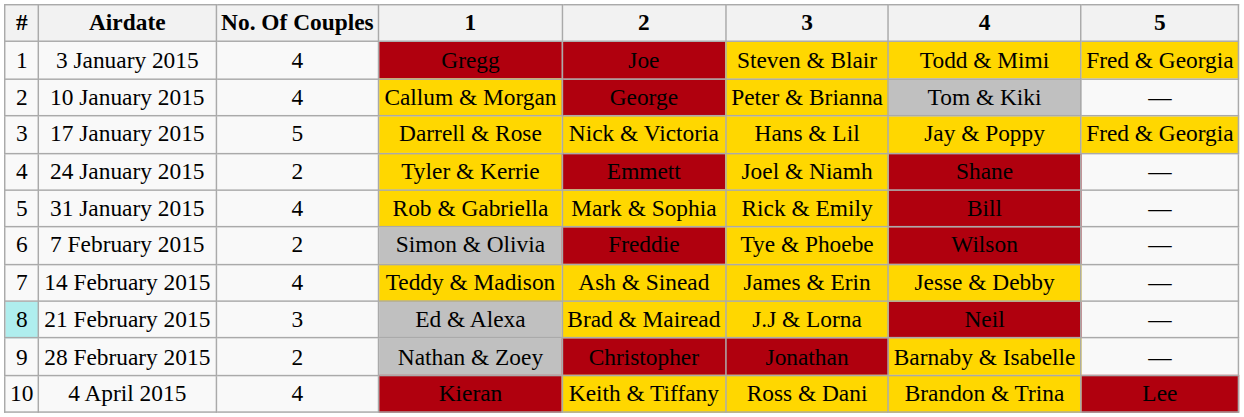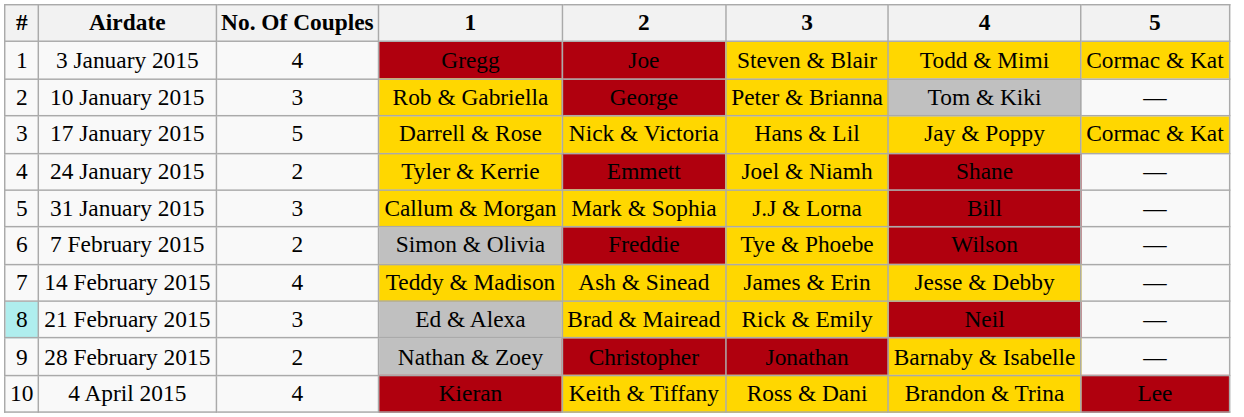 <table class="wikitable" style="text-align:center;">
 <tr>
 <th>#</th>
 <th>Airdate</th>
 <th>No. Of Couples</th>
 <th>1</th>
 <th>2</th>
 <th>3</th>
 <th>4</th>
 <th>5</th>
 </tr>
 <tr>
 <td>1</td>
 <td>3 January 2015</td>
 <td>4</td>
 <td bgcolor=bronze>Gregg</td>
 <td bgcolor=bronze>Joe</td>
 <td bgcolor=gold>Steven & Blair</td>
 <td bgcolor=gold>Todd & Mimi</td>
-<td bgcolor=gold>Fred & Georgia</td>
+<td bgcolor=gold>Cormac & Kat</td>
 </tr>
 <tr>
 <td>2</td>
 <td>10 January 2015</td>
-<td>4</td>
-<td bgcolor=gold>Callum & Morgan</td>
+<td>3</td>
+<td bgcolor=gold>Rob & Gabriella</td>
 <td bgcolor=bronze>George</td>
 <td bgcolor=gold>Peter & Brianna</td>
 <td bgcolor=silver>Tom & Kiki</td>
 <td>—</td>
 </tr>
 <tr>
 <td>3</td>
 <td>17 January 2015</td>
 <td>5</td>
 <td bgcolor=gold>Darrell & Rose</td>
 <td bgcolor=gold>Nick & Victoria</td>
 <td bgcolor=gold>Hans & Lil</td>
 <td bgcolor=gold>Jay & Poppy</td>
-<td bgcolor=gold>Fred & Georgia</td>
+<td bgcolor=gold>Cormac & Kat</td>
 </tr>
 <tr>
 <td>4</td>
 <td>24 January 2015</td>
 <td>2</td>
 <td bgcolor=gold>Tyler & Kerrie</td>
 <td bgcolor=bronze>Emmett</td>
 <td bgcolor=gold>Joel & Niamh</td>
 <td bgcolor=bronze>Shane</td>
 <td>—</td>
 </tr>
 <tr>
 <td>5</td>
 <td>31 January 2015</td>
-<td>4</td>
-<td bgcolor=gold>Rob & Gabriella</td>
+<td>3</td>
+<td bgcolor=gold>Callum & Morgan</td>
 <td bgcolor=gold>Mark & Sophia</td>
-<td bgcolor=gold>Rick & Emily</td>
+<td bgcolor=gold>J.J & Lorna</td>
 <td bgcolor=bronze>Bill</td>
 <td>—</td>
 </tr>
 <tr>
 <td>6</td>
 <td>7 February 2015</td>
 <td>2</td>
 <td bgcolor=silver>Simon & Olivia</td>
 <td bgcolor=bronze>Freddie</td>
 <td bgcolor=gold>Tye & Phoebe</td>
 <td bgcolor=bronze>Wilson</td>
 <td>—</td>
 </tr>
 <tr>
 <td>7</td>
 <td>14 February 2015</td>
 <td>4</td>
 <td bgcolor=gold>Teddy & Madison</td>
 <td bgcolor=gold>Ash & Sinead</td>
 <td bgcolor=gold>James & Erin</td>
 <td bgcolor=gold>Jesse & Debby</td>
 <td>—</td>
 </tr>
 <tr>
 <td style="background: paleturquoise;">8</td>
 <td>21 February 2015</td>
 <td>3</td>
 <td bgcolor=silver>Ed & Alexa</td>
 <td bgcolor=gold>Brad & Mairead</td>
-<td bgcolor=gold>J.J & Lorna</td>
+<td bgcolor=gold>Rick & Emily</td>
 <td bgcolor=bronze>Neil</td>
 <td>—</td>
 </tr>
 <tr>
 <td>9</td>
 <td>28 February 2015</td>
 <td>2</td>
 <td bgcolor=silver>Nathan & Zoey</td>
 <td bgcolor=bronze>Christopher</td>
 <td bgcolor=bronze>Jonathan</td>
 <td bgcolor=gold>Barnaby &  Isabelle</td>
 <td>—</td>
 </tr>
 <tr>
 <td>10</td>
 <td>4 April 2015</td>
 <td>4</td>
 <td bgcolor=bronze>Kieran</td>
 <td bgcolor=gold>Keith & Tiffany</td>
 <td bgcolor=gold>Ross & Dani</td>
 <td bgcolor=gold>Brandon & Trina</td>
 <td bgcolor=bronze>Lee</td>
 </tr>
 </table>
